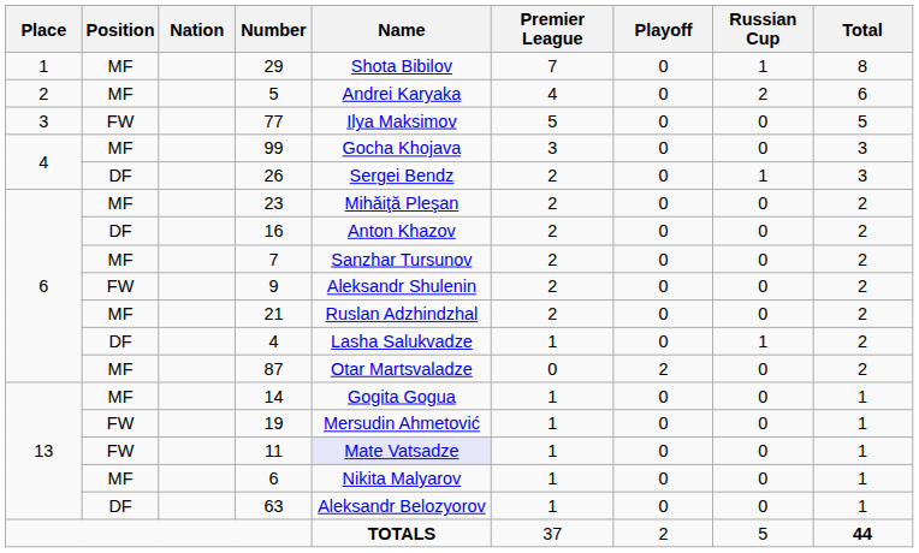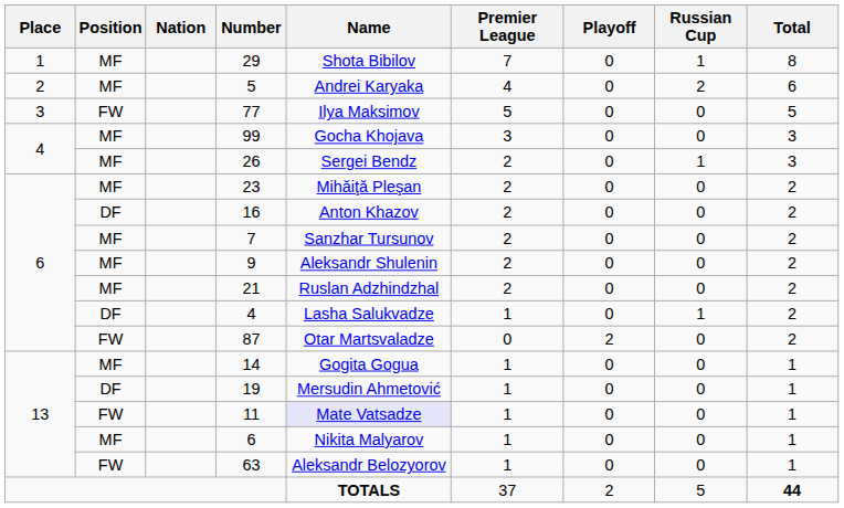 <table class="wikitable" style="font-size: 95%; text-align: center;">
 <tr>
 <th width=60>Place</th>
 <th width=60>Position</th>
 <th width=60>Nation</th>
 <th width=60>Number</th>
 <th width=150>Name</th>
 <th width=100>Premier League</th>
 <th width=80>Playoff</th>
 <th width=80>Russian Cup</th>
 <th width=80>Total</th>
 </tr>
 <tr>
 <td>1</td>
 <td>MF</td>
 <td></td>
 <td>29</td>
 <td><a href='#'>Shota Bibilov</a></td>
 <td>7</td>
 <td>0</td>
 <td>1</td>
 <td>8</td>
 </tr>
 <tr>
 <td>2</td>
 <td>MF</td>
 <td></td>
 <td>5</td>
 <td><a href='#'>Andrei Karyaka</a></td>
 <td>4</td>
 <td>0</td>
 <td>2</td>
 <td>6</td>
 </tr>
 <tr>
 <td>3</td>
 <td>FW</td>
 <td></td>
 <td>77</td>
 <td><a href='#'>Ilya Maksimov</a></td>
 <td>5</td>
 <td>0</td>
 <td>0</td>
 <td>5</td>
 </tr>
 <tr>
 <td rowspan="2">4</td>
 <td>MF</td>
 <td></td>
 <td>99</td>
 <td><a href='#'>Gocha Khojava</a></td>
 <td>3</td>
 <td>0</td>
 <td>0</td>
 <td>3</td>
 </tr>
 <tr>
-<td>DF</td>
+<td>MF</td>
 <td></td>
 <td>26</td>
 <td><a href='#'>Sergei Bendz</a></td>
 <td>2</td>
 <td>0</td>
 <td>1</td>
 <td>3</td>
 </tr>
 <tr>
 <td rowspan="7">6</td>
 <td>MF</td>
 <td></td>
 <td>23</td>
 <td><a href='#'>Mihăiţă Pleşan</a></td>
 <td>2</td>
 <td>0</td>
 <td>0</td>
 <td>2</td>
 </tr>
 <tr>
 <td>DF</td>
 <td></td>
 <td>16</td>
 <td><a href='#'>Anton Khazov</a></td>
 <td>2</td>
 <td>0</td>
 <td>0</td>
 <td>2</td>
 </tr>
 <tr>
 <td>MF</td>
 <td></td>
 <td>7</td>
 <td><a href='#'>Sanzhar Tursunov</a></td>
 <td>2</td>
 <td>0</td>
 <td>0</td>
 <td>2</td>
 </tr>
 <tr>
-<td>FW</td>
+<td>MF</td>
 <td></td>
 <td>9</td>
 <td><a href='#'>Aleksandr Shulenin</a></td>
 <td>2</td>
 <td>0</td>
 <td>0</td>
 <td>2</td>
 </tr>
 <tr>
 <td>MF</td>
 <td></td>
 <td>21</td>
 <td><a href='#'>Ruslan Adzhindzhal</a></td>
 <td>2</td>
 <td>0</td>
 <td>0</td>
 <td>2</td>
 </tr>
 <tr>
 <td>DF</td>
 <td></td>
 <td>4</td>
 <td><a href='#'>Lasha Salukvadze</a></td>
 <td>1</td>
 <td>0</td>
 <td>1</td>
 <td>2</td>
 </tr>
 <tr>
-<td>MF</td>
+<td>FW</td>
 <td></td>
 <td>87</td>
 <td><a href='#'>Otar Martsvaladze</a></td>
 <td>0</td>
 <td>2</td>
 <td>0</td>
 <td>2</td>
 </tr>
 <tr>
 <td rowspan="5">13</td>
 <td>MF</td>
 <td></td>
 <td>14</td>
 <td><a href='#'>Gogita Gogua</a></td>
 <td>1</td>
 <td>0</td>
 <td>0</td>
 <td>1</td>
 </tr>
 <tr>
-<td>FW</td>
+<td>DF</td>
 <td></td>
 <td>19</td>
 <td><a href='#'>Mersudin Ahmetović</a></td>
 <td>1</td>
 <td>0</td>
 <td>0</td>
 <td>1</td>
 </tr>
 <tr>
 <td>FW</td>
 <td></td>
 <td>11</td>
 <td style="background: lavender;"><a href='#'>Mate Vatsadze</a></td>
 <td>1</td>
 <td>0</td>
 <td>0</td>
 <td>1</td>
 </tr>
 <tr>
 <td>MF</td>
 <td></td>
 <td>6</td>
 <td><a href='#'>Nikita Malyarov</a></td>
 <td>1</td>
 <td>0</td>
 <td>0</td>
 <td>1</td>
 </tr>
 <tr>
-<td>DF</td>
+<td>FW</td>
 <td></td>
 <td>63</td>
 <td><a href='#'>Aleksandr Belozyorov</a></td>
 <td>1</td>
 <td>0</td>
 <td>0</td>
 <td>1</td>
 </tr>
 <tr>
 <td colspan="4"></td>
 <td><strong>TOTALS</strong></td>
 <td>37</td>
 <td>2</td>
 <td>5</td>
 <td><strong>44</strong></td>
 </tr>
 </table>
